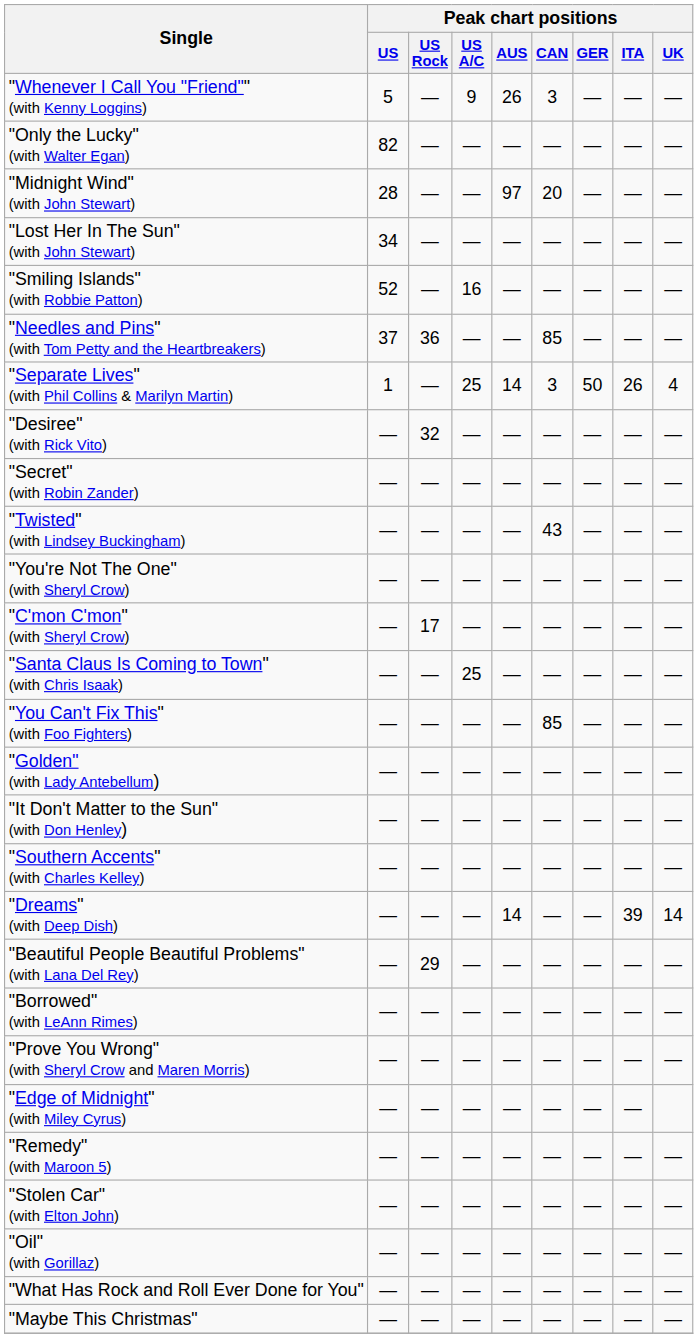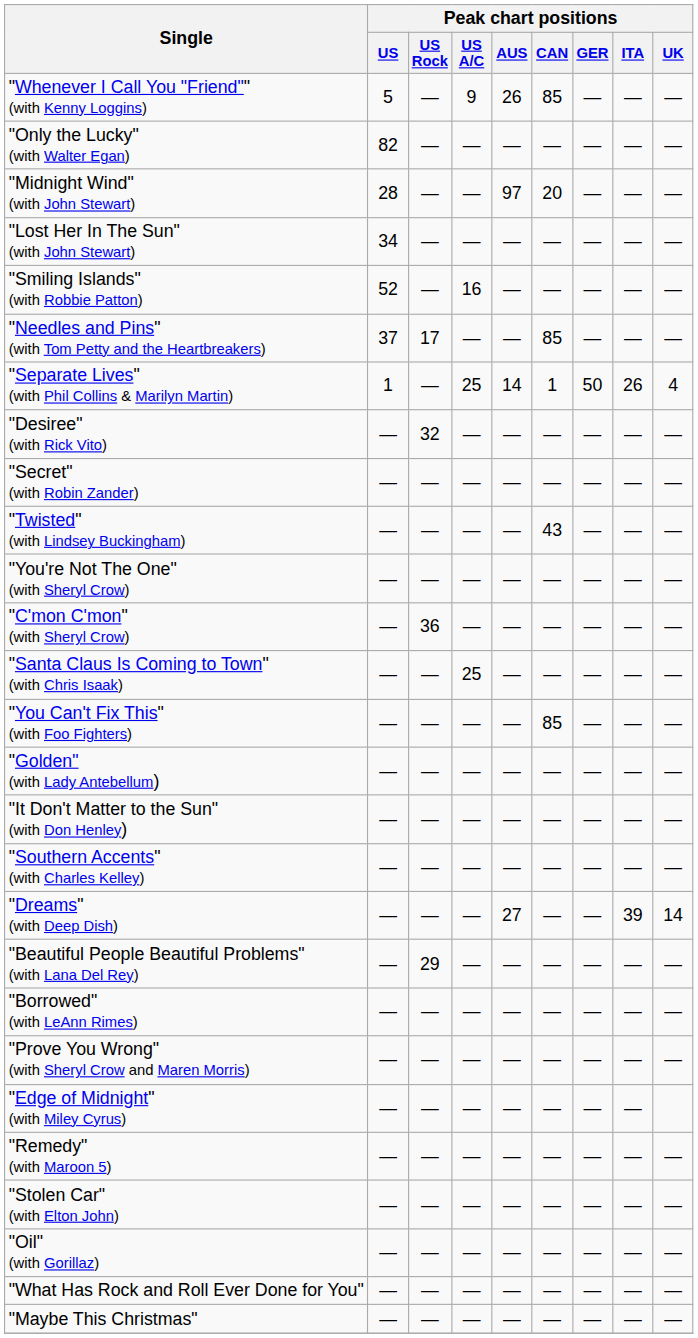 <table class="wikitable" style="text-align:center;">
 <tr>
 <th rowspan="2">Single</th>
 <th colspan="10">Peak chart positions</th>
 </tr>
 <tr style="font-size:smaller;">
 <th style="width:30px;"><a href='#'>US</a></th>
 <th style="width:30px;"><a href='#'>US<br>Rock</a><br></th>
 <th style="width:30px;"><a href='#'>US<br>A/C</a><br></th>
 <th style="width:30px;"><a href='#'>AUS</a><br></th>
 <th style="width:30px;"><a href='#'>CAN</a><br></th>
 <th style="width:30px;"><a href='#'>GER</a><br></th>
 <th style="width:30px;"><a href='#'>ITA</a></th>
 <th style="width:30px;"><a href='#'>UK</a><br></th>
 </tr>
 <tr>
 <td style="text-align:left;">"<a href='#'>Whenever I Call You "Friend"</a>"<br> <small>(with <a href='#'>Kenny Loggins</a>)</small></td>
 <td>5</td>
 <td>—</td>
 <td>9</td>
 <td>26</td>
-<td>3</td>
+<td>85</td>
 <td>—</td>
 <td>—</td>
 <td>—</td>
 </tr>
 <tr>
 <td style="text-align:left;">"Only the Lucky"<br> <small>(with <a href='#'>Walter Egan</a>)</small></td>
 <td>82</td>
 <td>—</td>
 <td>—</td>
 <td>—</td>
 <td>—</td>
 <td>—</td>
 <td>—</td>
 <td>—</td>
 </tr>
 <tr>
 <td style="text-align:left;">"Midnight Wind"<br> <small>(with <a href='#'>John Stewart</a>)</small></td>
 <td>28</td>
 <td>—</td>
 <td>—</td>
 <td>97</td>
 <td>20</td>
 <td>—</td>
 <td>—</td>
 <td>—</td>
 </tr>
 <tr>
 <td style="text-align:left;">"Lost Her In The Sun"<br> <small>(with <a href='#'>John Stewart</a>)</small></td>
 <td>34</td>
 <td>—</td>
 <td>—</td>
 <td>—</td>
 <td>—</td>
 <td>—</td>
 <td>—</td>
 <td>—</td>
 </tr>
 <tr>
 <td style="text-align:left;">"Smiling Islands"<br> <small>(with <a href='#'>Robbie Patton</a>)</small></td>
 <td>52</td>
 <td>—</td>
 <td>16</td>
 <td>—</td>
 <td>—</td>
 <td>—</td>
 <td>—</td>
 <td>—</td>
 </tr>
 <tr>
 <td style="text-align:left;">"<a href='#'>Needles and Pins</a>"<br> <small>(with <a href='#'>Tom Petty and the Heartbreakers</a>)</small></td>
 <td>37</td>
-<td>36</td>
+<td>17</td>
 <td>—</td>
 <td>—</td>
 <td>85</td>
 <td>—</td>
 <td>—</td>
 <td>—</td>
 </tr>
 <tr>
 <td style="text-align:left;">"<a href='#'>Separate Lives</a>"<br> <small>(with <a href='#'>Phil Collins</a> & <a href='#'>Marilyn Martin</a>)</small></td>
 <td>1</td>
 <td>—</td>
 <td>25</td>
 <td>14</td>
-<td>3</td>
+<td>1</td>
 <td>50</td>
 <td>26</td>
 <td>4</td>
 </tr>
 <tr>
 <td style="text-align:left;">"Desiree"<br> <small>(with <a href='#'>Rick Vito</a>)</small></td>
 <td>—</td>
 <td>32</td>
 <td>—</td>
 <td>—</td>
 <td>—</td>
 <td>—</td>
 <td>—</td>
 <td>—</td>
 </tr>
 <tr>
 <td style="text-align:left;">"Secret"<br> <small>(with <a href='#'>Robin Zander</a>)</small></td>
 <td>—</td>
 <td>—</td>
 <td>—</td>
 <td>—</td>
 <td>—</td>
 <td>—</td>
 <td>—</td>
 <td>—</td>
 </tr>
 <tr>
 <td style="text-align:left;">"<a href='#'>Twisted</a>"<br> <small>(with <a href='#'>Lindsey Buckingham</a>)</small></td>
 <td>—</td>
 <td>—</td>
 <td>—</td>
 <td>—</td>
 <td>43</td>
 <td>—</td>
 <td>—</td>
 <td>—</td>
 </tr>
 <tr>
 <td style="text-align:left;">"You're Not The One"<br> <small>(with <a href='#'>Sheryl Crow</a>)</small></td>
 <td>—</td>
 <td>—</td>
 <td>—</td>
 <td>—</td>
 <td>—</td>
 <td>—</td>
 <td>—</td>
 <td>—</td>
 </tr>
 <tr>
 <td style="text-align:left;">"<a href='#'>C'mon C'mon</a>"<br> <small>(with <a href='#'>Sheryl Crow</a>)</small></td>
 <td>—</td>
-<td>17</td>
+<td>36</td>
 <td>—</td>
 <td>—</td>
 <td>—</td>
 <td>—</td>
 <td>—</td>
 <td>—</td>
 </tr>
 <tr>
 <td style="text-align:left;">"<a href='#'>Santa Claus Is Coming to Town</a>"<br> <small>(with <a href='#'>Chris Isaak</a>)</small></td>
 <td>—</td>
 <td>—</td>
 <td>25</td>
 <td>—</td>
 <td>—</td>
 <td>—</td>
 <td>—</td>
 <td>—</td>
 </tr>
 <tr>
 <td style="text-align:left;">"<a href='#'>You Can't Fix This</a>"<br> <small>(with <a href='#'>Foo Fighters</a>)</small></td>
 <td>—</td>
 <td>—</td>
 <td>—</td>
 <td>—</td>
 <td>85</td>
 <td>—</td>
 <td>—</td>
 <td>—</td>
 </tr>
 <tr>
 <td style="text-align:left;">"<a href='#'>Golden"</a><br>  <small>(with <a href='#'>Lady Antebellum</a></small>)</td>
 <td>—</td>
 <td>—</td>
 <td>—</td>
 <td>—</td>
 <td>—</td>
 <td>—</td>
 <td>—</td>
 <td>—</td>
 </tr>
 <tr>
 <td style="text-align:left;">"It Don't Matter to the Sun"<br> <small>(with <a href='#'>Don Henley</a></small>)</td>
 <td>—</td>
 <td>—</td>
 <td>—</td>
 <td>—</td>
 <td>—</td>
 <td>—</td>
 <td>—</td>
 <td>—</td>
 </tr>
 <tr>
 <td style="text-align:left;">"<a href='#'>Southern Accents</a>"<br> <small>(with <a href='#'>Charles Kelley</a>)</small></td>
 <td>—</td>
 <td>—</td>
 <td>—</td>
 <td>—</td>
 <td>—</td>
 <td>—</td>
 <td>—</td>
 <td>—</td>
 </tr>
 <tr>
 <td style="text-align:left;">"<a href='#'>Dreams</a>"<br> <small>(with <a href='#'>Deep Dish</a>)</small></td>
 <td>—</td>
 <td>—</td>
 <td>—</td>
-<td>14</td>
+<td>27</td>
 <td>—</td>
 <td>—</td>
 <td>39</td>
 <td>14</td>
 </tr>
 <tr>
 <td style="text-align:left;">"Beautiful People Beautiful Problems"<br> <small>(with <a href='#'>Lana Del Rey</a>)</small></td>
 <td>—</td>
 <td>29</td>
 <td>—</td>
 <td>—</td>
 <td>—</td>
 <td>—</td>
 <td>—</td>
 <td>—</td>
 </tr>
 <tr>
 <td style="text-align:left;">"Borrowed"<br> <small>(with <a href='#'>LeAnn Rimes</a>)</small></td>
 <td>—</td>
 <td>—</td>
 <td>—</td>
 <td>—</td>
 <td>—</td>
 <td>—</td>
 <td>—</td>
 <td>—</td>
 </tr>
 <tr>
 <td style="text-align:left;">"Prove You Wrong"<br> <small>(with <a href='#'>Sheryl Crow</a> and <a href='#'>Maren Morris</a>)</small></td>
 <td>—</td>
 <td>—</td>
 <td>—</td>
 <td>—</td>
 <td>—</td>
 <td>—</td>
 <td>—</td>
 <td>—</td>
 </tr>
 <tr>
 <td style="text-align:left;">"<a href='#'>Edge of Midnight</a>"<br> <small>(with <a href='#'>Miley Cyrus</a>)</small></td>
 <td>—</td>
 <td>—</td>
 <td>—</td>
 <td>—</td>
 <td>—</td>
 <td>—</td>
 <td>—</td>
 </tr>
 <tr>
 <td style="text-align:left;">"Remedy"<br> <small>(with <a href='#'>Maroon 5</a>)</small></td>
 <td>—</td>
 <td>—</td>
 <td>—</td>
 <td>—</td>
 <td>—</td>
 <td>—</td>
 <td>—</td>
 <td>—</td>
 </tr>
 <tr>
 <td style="text-align:left;">"Stolen Car"<br> <small>(with <a href='#'>Elton John</a>)</small></td>
 <td>—</td>
 <td>—</td>
 <td>—</td>
 <td>—</td>
 <td>—</td>
 <td>—</td>
 <td>—</td>
 <td>—</td>
 </tr>
 <tr>
 <td style="text-align:left;">"Oil"<br> <small>(with <a href='#'>Gorillaz</a>)</small></td>
 <td>—</td>
 <td>—</td>
 <td>—</td>
 <td>—</td>
 <td>—</td>
 <td>—</td>
 <td>—</td>
 <td>—</td>
 </tr>
 <tr>
 <td style="text-align:left;">"What Has Rock and Roll Ever Done for You"<br> </td>
 <td>—</td>
 <td>—</td>
 <td>—</td>
 <td>—</td>
 <td>—</td>
 <td>—</td>
 <td>—</td>
 <td>—</td>
 </tr>
 <tr>
 <td style="text-align:left;">"Maybe This Christmas"<br> </td>
 <td>—</td>
 <td>—</td>
 <td>—</td>
 <td>—</td>
 <td>—</td>
 <td>—</td>
 <td>—</td>
 <td>—</td>
 </tr>
 <tr>
 </tr>
 </table>
